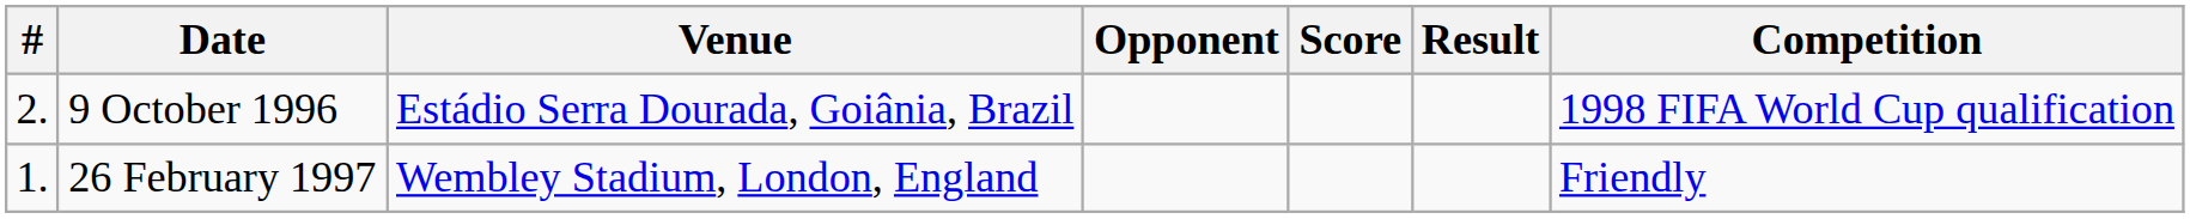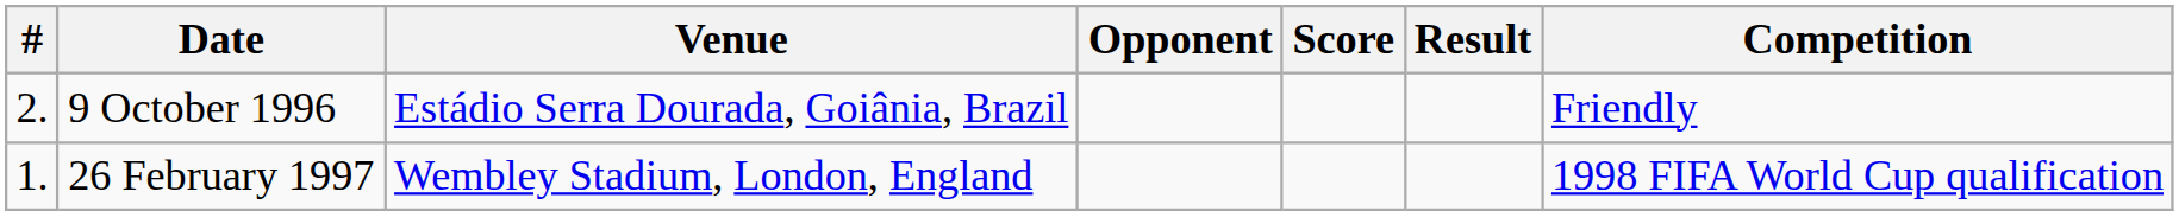 <table class="wikitable">
 <tr>
 <th>#</th>
 <th>Date</th>
 <th>Venue</th>
 <th>Opponent</th>
 <th>Score</th>
 <th>Result</th>
 <th>Competition</th>
 </tr>
 <tr>
 <td>2.</td>
 <td>9 October 1996</td>
 <td><a href='#'>Estádio Serra Dourada</a>, <a href='#'>Goiânia</a>, <a href='#'>Brazil</a></td>
 <td></td>
 <td></td>
 <td></td>
-<td><a href='#'>1998 FIFA World Cup qualification</a></td>
+<td><a href='#'>Friendly</a></td>
 </tr>
 <tr>
 <td>1.</td>
 <td>26 February 1997</td>
 <td><a href='#'>Wembley Stadium</a>, <a href='#'>London</a>, <a href='#'>England</a></td>
 <td></td>
 <td></td>
 <td></td>
-<td><a href='#'>Friendly</a></td>
+<td><a href='#'>1998 FIFA World Cup qualification</a></td>
 </tr>
 </table>
